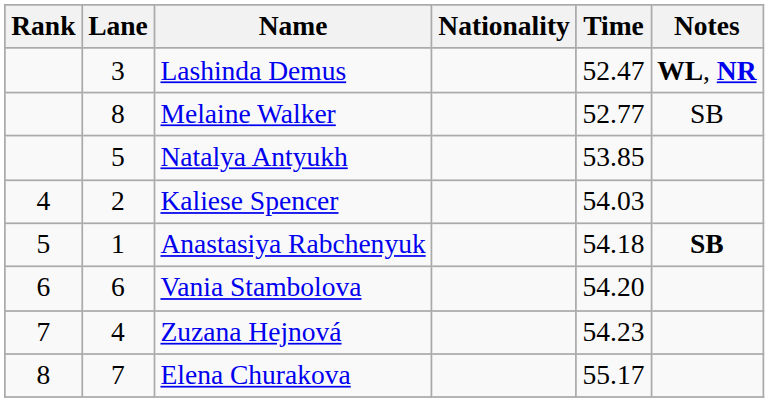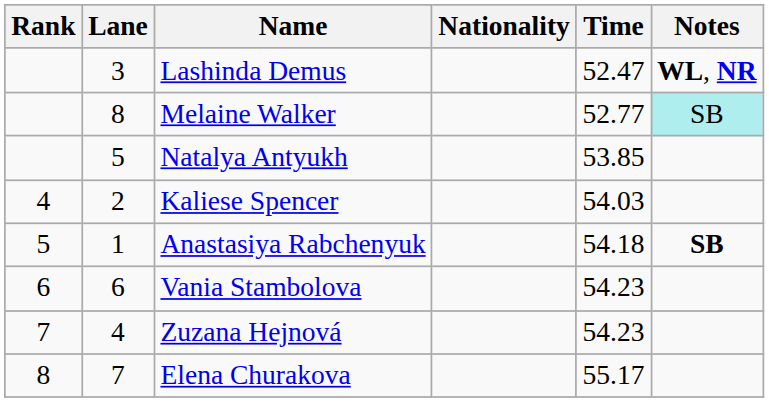 <table class="wikitable sortable" style="text-align:center">
 <tr>
 <th>Rank</th>
 <th>Lane</th>
 <th>Name</th>
 <th>Nationality</th>
 <th>Time</th>
 <th>Notes</th>
 </tr>
 <tr>
 <td></td>
 <td>3</td>
 <td align=left><a href='#'>Lashinda Demus</a></td>
 <td align=left></td>
 <td>52.47</td>
 <td><strong>WL</strong>, <strong><a href='#'>NR</a></strong></td>
 </tr>
 <tr>
 <td></td>
 <td>8</td>
 <td align=left><a href='#'>Melaine Walker</a></td>
 <td align=left></td>
 <td>52.77</td>
-<td>SB</td>
+<td style="background: paleturquoise;">SB</td>
 </tr>
 <tr>
 <td></td>
 <td>5</td>
 <td align=left><a href='#'>Natalya Antyukh</a></td>
 <td align=left></td>
 <td>53.85</td>
 <td></td>
 </tr>
 <tr>
 <td>4</td>
 <td>2</td>
 <td align=left><a href='#'>Kaliese Spencer</a></td>
 <td align=left></td>
 <td>54.03</td>
 <td></td>
 </tr>
 <tr>
 <td>5</td>
 <td>1</td>
 <td align=left><a href='#'>Anastasiya Rabchenyuk</a></td>
 <td align=left></td>
 <td>54.18</td>
 <td><strong>SB</strong></td>
 </tr>
 <tr>
 <td>6</td>
 <td>6</td>
 <td align=left><a href='#'>Vania Stambolova</a></td>
 <td align=left></td>
-<td>54.20</td>
+<td>54.23</td>
 <td></td>
 </tr>
 <tr>
 <td>7</td>
 <td>4</td>
 <td align=left><a href='#'>Zuzana Hejnová</a></td>
 <td align=left></td>
 <td>54.23</td>
 <td></td>
 </tr>
 <tr>
 <td>8</td>
 <td>7</td>
 <td align=left><a href='#'>Elena Churakova</a></td>
 <td align=left></td>
 <td>55.17</td>
 <td></td>
 </tr>
 </table>
